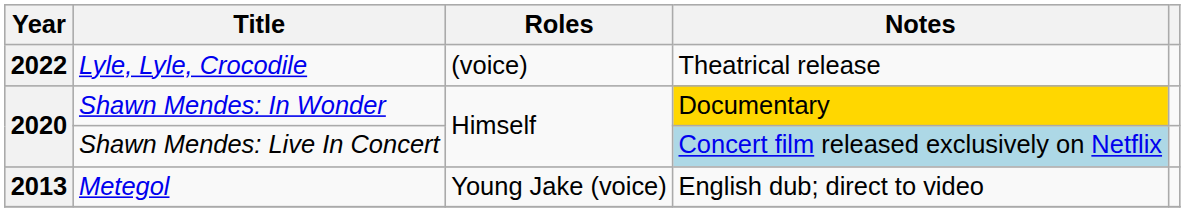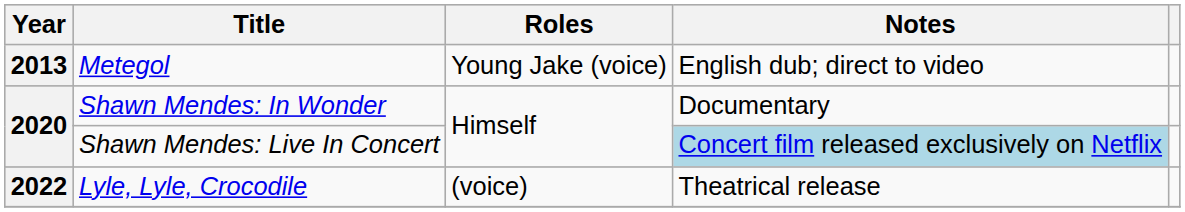 <table class="wikitable plainrowheaders sortable" style="margin-right: 0;">
 <tr>
 <th>Year</th>
 <th>Title</th>
 <th>Roles</th>
 <th>Notes</th>
 <th class=unsortable></th>
 </tr>
 <tr>
-<th scope="row">2022</th>
-<td><em><a href='#'>Lyle, Lyle, Crocodile</a></em></td>
-<td> (voice)</td>
-<td>Theatrical release</td>
-<td style="text-align:center;"></td>
+<th scope="row">2013</th>
+<td><em><a href='#'>Metegol</a></em></td>
+<td>Young Jake (voice)</td>
+<td>English dub; direct to video</td>
+<td style="text-align: center"></td>
 </tr>
 <tr>
 <th rowspan="2" scope="row">2020</th>
 <td><em><a href='#'>Shawn Mendes: In Wonder</a></em></td>
 <td rowspan="2">Himself</td>
-<td style="background: gold;">Documentary</td>
+<td>Documentary</td>
 <td style="text-align: center"></td>
 </tr>
 <tr>
 <td><em>Shawn Mendes: Live In Concert</em></td>
 <td style="background: lightblue;"><a href='#'>Concert film</a> released exclusively on <a href='#'>Netflix</a></td>
 <td style="text-align: center"></td>
 </tr>
 <tr>
-<th scope="row">2013</th>
-<td><em><a href='#'>Metegol</a></em></td>
-<td>Young Jake (voice)</td>
-<td>English dub; direct to video</td>
-<td style="text-align: center"></td>
+<th scope="row">2022</th>
+<td><em><a href='#'>Lyle, Lyle, Crocodile</a></em></td>
+<td> (voice)</td>
+<td>Theatrical release</td>
+<td style="text-align:center;"></td>
 </tr>
 <tr>
 </tr>
 </table>
